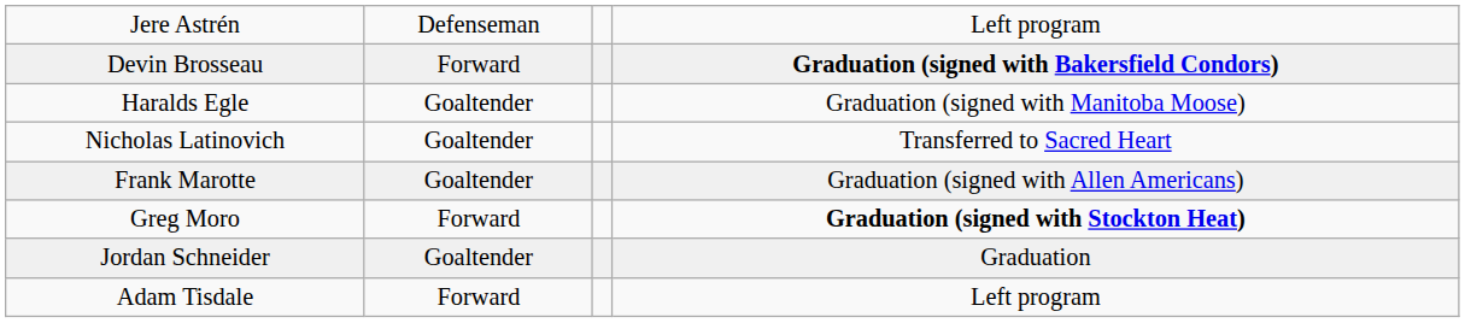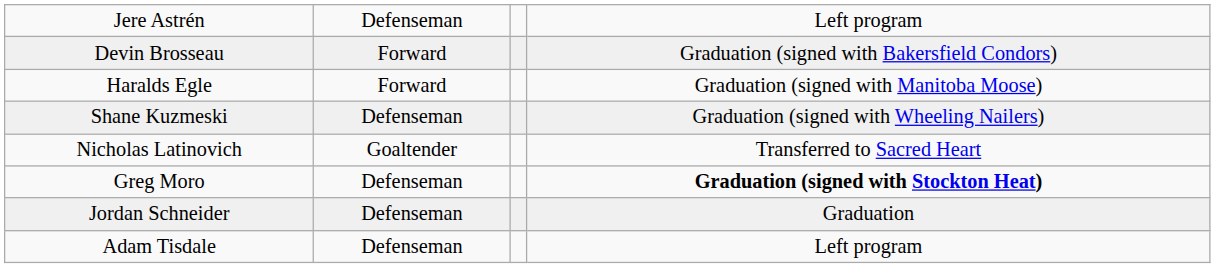 <table class="wikitable" width="60%">
 <tr align="center" bgcolor="">
 <td>Jere Astrén</td>
 <td>Defenseman</td>
 <td></td>
 <td>Left program</td>
 </tr>
 <tr align="center" bgcolor="f0f0f0">
 <td>Devin Brosseau</td>
 <td>Forward</td>
 <td></td>
-<td><strong>Graduation (signed with <a href='#'>Bakersfield Condors</a>)</strong></td>
+<td>Graduation (signed with <a href='#'>Bakersfield Condors</a>)</td>
 </tr>
 <tr align="center" bgcolor="">
 <td>Haralds Egle</td>
-<td>Goaltender</td>
+<td>Forward</td>
 <td></td>
 <td>Graduation (signed with <a href='#'>Manitoba Moose</a>)</td>
+</tr>
+<tr align="center" bgcolor="f0f0f0">
+<td>Shane Kuzmeski</td>
+<td>Defenseman</td>
+<td></td>
+<td>Graduation (signed with <a href='#'>Wheeling Nailers</a>)</td>
 </tr>
 <tr align="center" bgcolor="">
 <td>Nicholas Latinovich</td>
 <td>Goaltender</td>
 <td></td>
 <td>Transferred to <a href='#'>Sacred Heart</a></td>
 </tr>
-<tr align="center" bgcolor="f0f0f0">
-<td>Frank Marotte</td>
-<td>Goaltender</td>
-<td></td>
-<td>Graduation (signed with <a href='#'>Allen Americans</a>)</td>
-</tr>
 <tr align="center" bgcolor="">
 <td>Greg Moro</td>
-<td>Forward</td>
+<td>Defenseman</td>
 <td></td>
 <td><strong>Graduation (signed with <a href='#'>Stockton Heat</a>)</strong></td>
 </tr>
 <tr align="center" bgcolor="f0f0f0">
 <td>Jordan Schneider</td>
-<td>Goaltender</td>
+<td>Defenseman</td>
 <td></td>
 <td>Graduation</td>
 </tr>
 <tr align="center" bgcolor="">
 <td>Adam Tisdale</td>
-<td>Forward</td>
+<td>Defenseman</td>
 <td></td>
 <td>Left program</td>
 </tr>
 </table>
